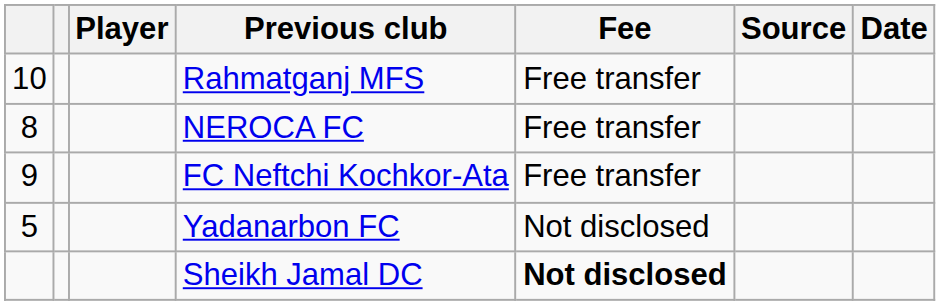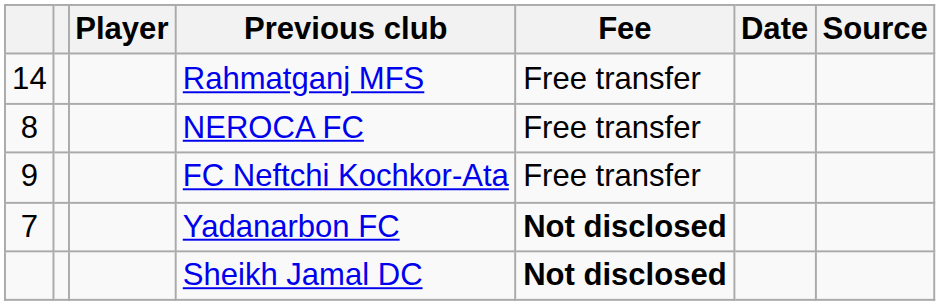 <table class="wikitable plainrowheaders sortable">
 <tr>
 <th></th>
 <th></th>
 <th>Player</th>
 <th>Previous club</th>
 <th>Fee</th>
+<th>Date</th>
 <th>Source</th>
-<th>Date</th>
 </tr>
 <tr>
-<td align=center>10</td>
+<td align=center>14</td>
 <td align=center></td>
 <td></td>
 <td> <a href='#'>Rahmatganj MFS</a></td>
 <td>Free transfer</td>
 <td></td>
 <td></td>
 </tr>
 <tr>
 <td align=center>8</td>
 <td align=center></td>
 <td></td>
 <td> <a href='#'>NEROCA FC</a></td>
 <td>Free transfer</td>
 <td></td>
 <td></td>
 </tr>
 <tr>
 <td align=center>9</td>
 <td align=center></td>
 <td></td>
 <td> <a href='#'>FC Neftchi Kochkor-Ata</a></td>
 <td>Free transfer</td>
 <td></td>
 <td></td>
 </tr>
 <tr>
-<td align=center>5</td>
+<td align=center>7</td>
 <td align=center></td>
 <td></td>
 <td> <a href='#'>Yadanarbon FC</a></td>
-<td>Not disclosed</td>
+<td><strong>Not disclosed</strong></td>
 <td></td>
 <td></td>
 </tr>
 <tr>
 <td align=center></td>
 <td align=center><br></td>
 <td></td>
 <td> <a href='#'>Sheikh Jamal DC</a></td>
 <td><strong>Not disclosed</strong></td>
 <td></td>
 <td></td>
 </tr>
 </table>
